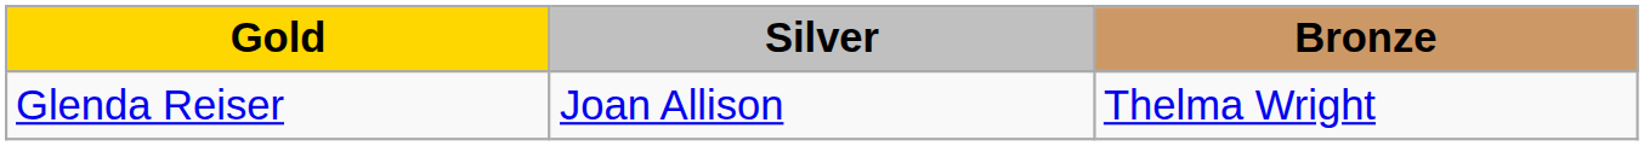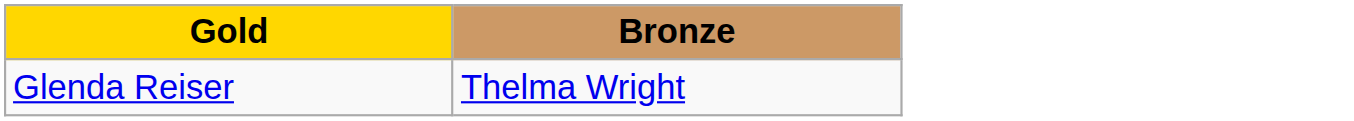 <table class="wikitable" style="text-align:left">
 <tr align="center">
 <td width=200 bgcolor=gold><strong>Gold</strong></td>
-<td width=200 bgcolor=silver><strong>Silver</strong></td>
 <td width=200 bgcolor=CC9966><strong>Bronze</strong></td>
 </tr>
 <tr>
 <td><a href='#'>Glenda Reiser</a><br><em></em></td>
-<td><a href='#'>Joan Allison</a><br><em></em></td>
 <td><a href='#'>Thelma Wright</a><br><em></em></td>
 </tr>
 </table>
